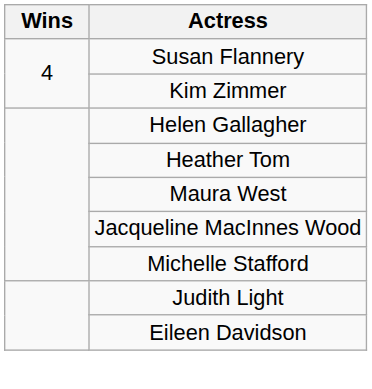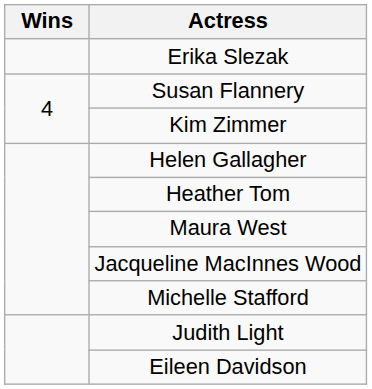 <table class="wikitable" style="text-align: center;">
 <tr>
 <th scope="col" width="55">Wins</th>
 <th scope="col" align="center">Actress</th>
+</tr>
+<tr>
+<td></td>
+<td>Erika Slezak</td>
 </tr>
 <tr>
 <td rowspan=2 style="text-align:center">4</td>
 <td>Susan Flannery</td>
 </tr>
 <tr>
 <td>Kim Zimmer</td>
 </tr>
 <tr>
 <td rowspan=5 style="text-align:center"></td>
 <td>Helen Gallagher</td>
 </tr>
 <tr>
 <td>Heather Tom</td>
 </tr>
 <tr>
 <td>Maura West</td>
 </tr>
 <tr>
 <td>Jacqueline MacInnes Wood</td>
 </tr>
 <tr>
 <td>Michelle Stafford</td>
 </tr>
 <tr>
 <td rowspan=2 style="text-align:center"></td>
 <td>Judith Light</td>
 </tr>
 <tr>
 <td>Eileen Davidson</td>
 </tr>
 </table>
